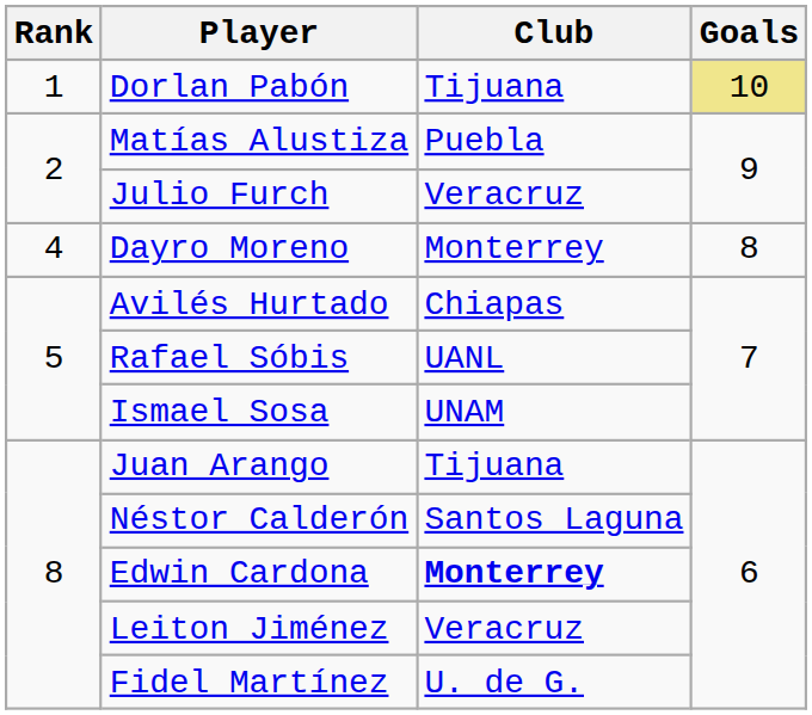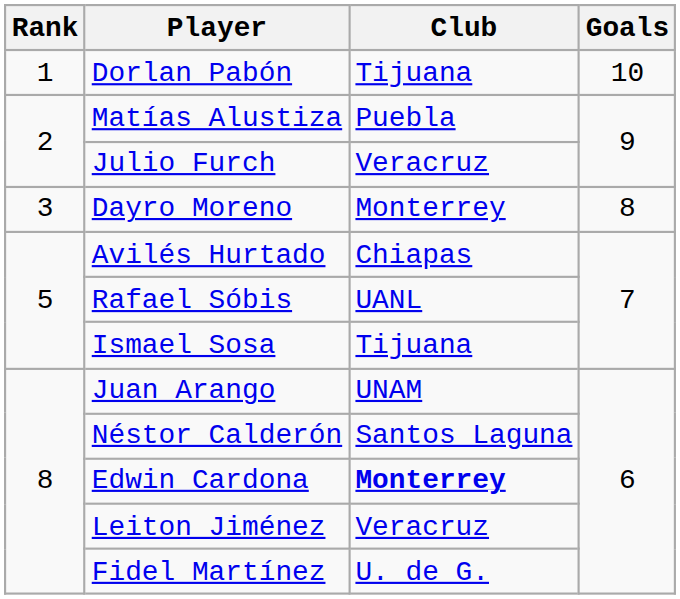 <table class="wikitable">
 <tr>
 <th>Rank</th>
 <th>Player</th>
 <th>Club</th>
 <th>Goals</th>
 </tr>
 <tr>
 <td align=center rowspan=1>1</td>
 <td> <a href='#'>Dorlan Pabón</a></td>
 <td><a href='#'>Tijuana</a></td>
-<td align=center rowspan=1 style="background: khaki;">10</td>
+<td align=center rowspan=1>10</td>
 </tr>
 <tr>
 <td align=center rowspan=2>2</td>
 <td> <a href='#'>Matías Alustiza</a></td>
 <td><a href='#'>Puebla</a></td>
 <td align=center rowspan=2>9</td>
 </tr>
 <tr>
 <td> <a href='#'>Julio Furch</a></td>
 <td><a href='#'>Veracruz</a></td>
 </tr>
 <tr>
-<td align=center rowspan=1>4</td>
+<td align=center rowspan=1>3</td>
 <td> <a href='#'>Dayro Moreno</a></td>
 <td><a href='#'>Monterrey</a></td>
 <td align=center rowspan=1>8</td>
 </tr>
 <tr>
 <td align=center rowspan=3>5</td>
 <td> <a href='#'>Avilés Hurtado</a></td>
 <td><a href='#'>Chiapas</a></td>
 <td align=center rowspan=3>7</td>
 </tr>
 <tr>
 <td> <a href='#'>Rafael Sóbis</a></td>
 <td><a href='#'>UANL</a></td>
 </tr>
 <tr>
 <td> <a href='#'>Ismael Sosa</a></td>
-<td><a href='#'>UNAM</a></td>
+<td><a href='#'>Tijuana</a></td>
 </tr>
 <tr>
 <td align=center rowspan=5>8</td>
 <td> <a href='#'>Juan Arango</a></td>
-<td><a href='#'>Tijuana</a></td>
+<td><a href='#'>UNAM</a></td>
 <td align=center rowspan=5>6</td>
 </tr>
 <tr>
 <td> <a href='#'>Néstor Calderón</a></td>
 <td><a href='#'>Santos Laguna</a></td>
 </tr>
 <tr>
 <td> <a href='#'>Edwin Cardona</a></td>
 <td><strong><a href='#'>Monterrey</a></strong></td>
 </tr>
 <tr>
 <td> <a href='#'>Leiton Jiménez</a></td>
 <td><a href='#'>Veracruz</a></td>
 </tr>
 <tr>
 <td> <a href='#'>Fidel Martínez</a></td>
 <td><a href='#'>U. de G.</a></td>
 </tr>
 </table>
